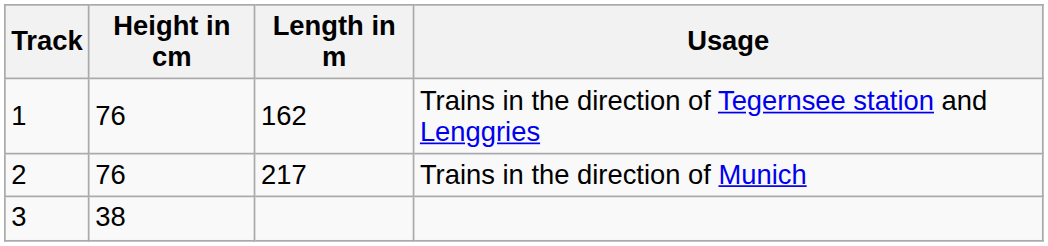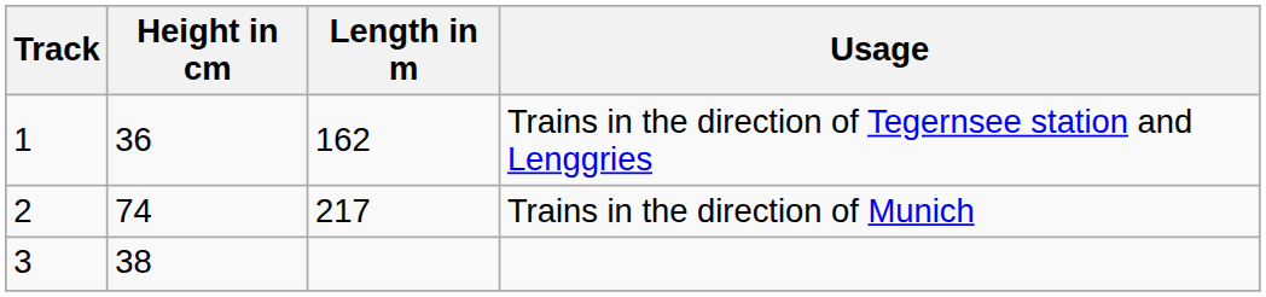 <table class="wikitable">
 <tr>
 <th>Track</th>
 <th>Height in cm</th>
 <th>Length in m</th>
 <th>Usage</th>
 </tr>
 <tr>
 <td align="centre">1</td>
-<td align="centre">76</td>
+<td align="centre">36</td>
 <td align="centre">162</td>
 <td>Trains in the direction of <a href='#'>Tegernsee station</a> and <a href='#'>Lenggries</a></td>
 </tr>
 <tr>
 <td align="centre">2</td>
-<td align="centre">76</td>
+<td align="centre">74</td>
 <td align="centre">217</td>
 <td>Trains in the direction of <a href='#'>Munich</a></td>
 </tr>
 <tr>
 <td align="centre">3</td>
 <td align="centre">38</td>
 <td align="centre"></td>
 <td align="centre"></td>
 </tr>
 </table>
